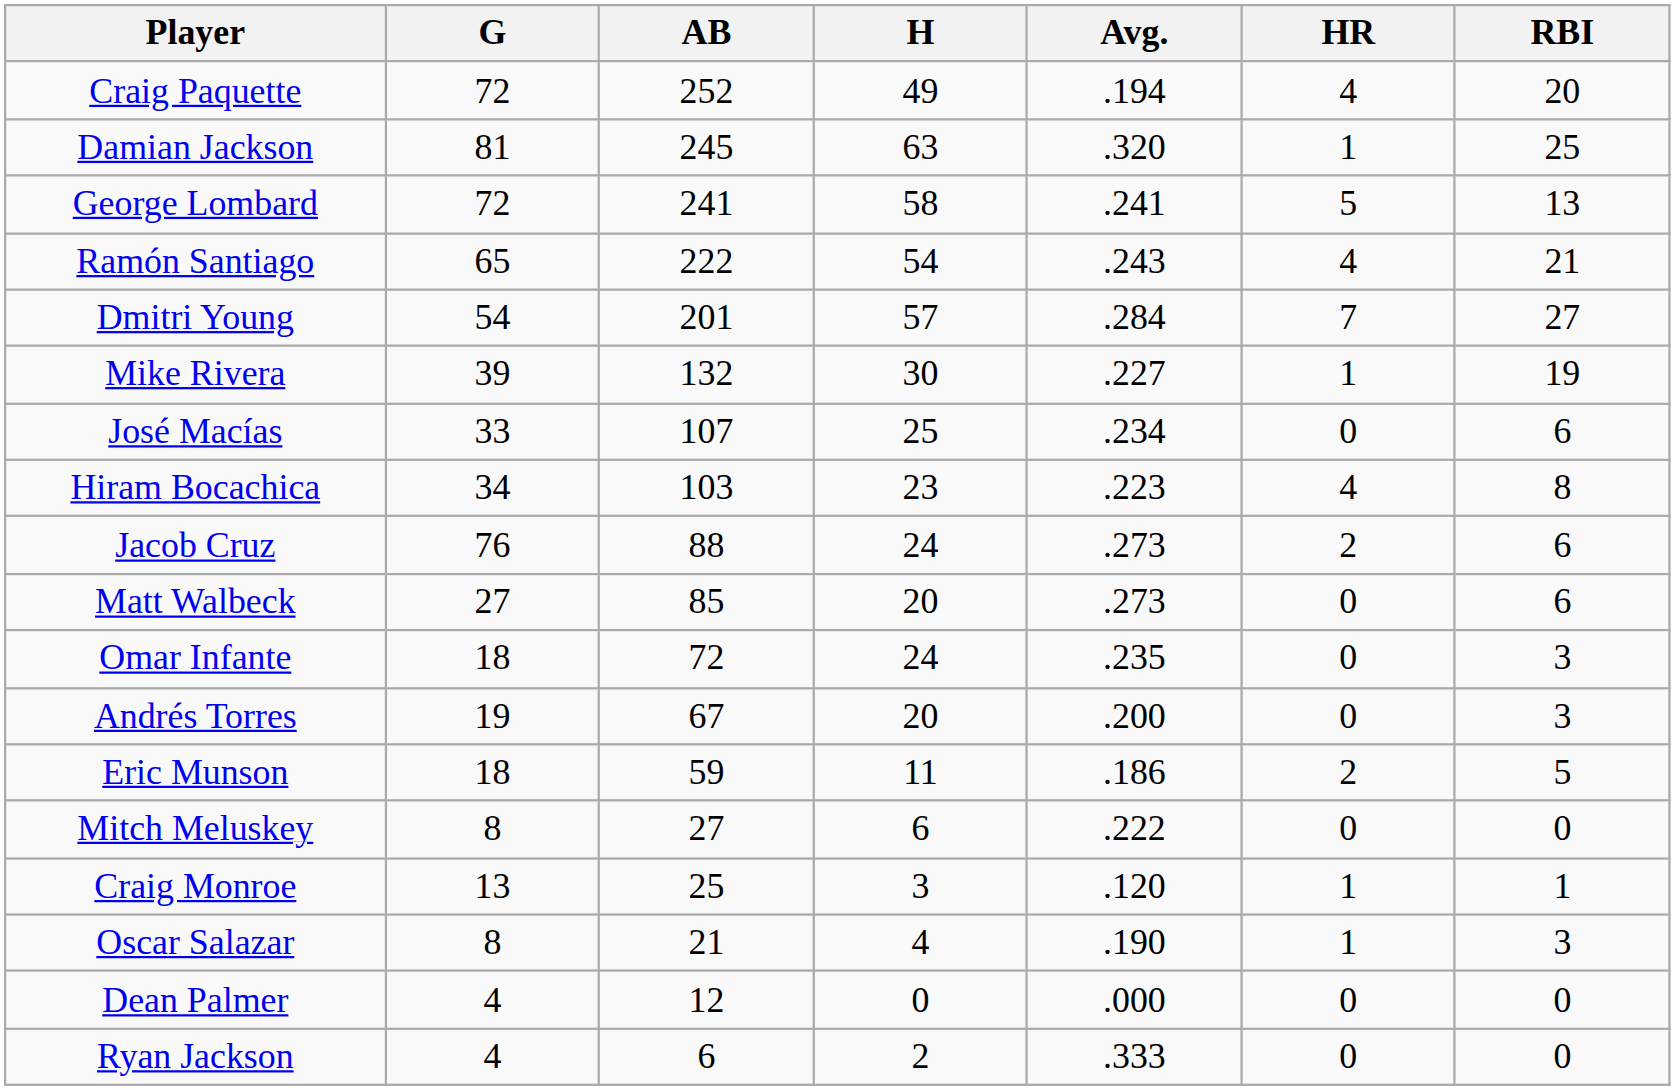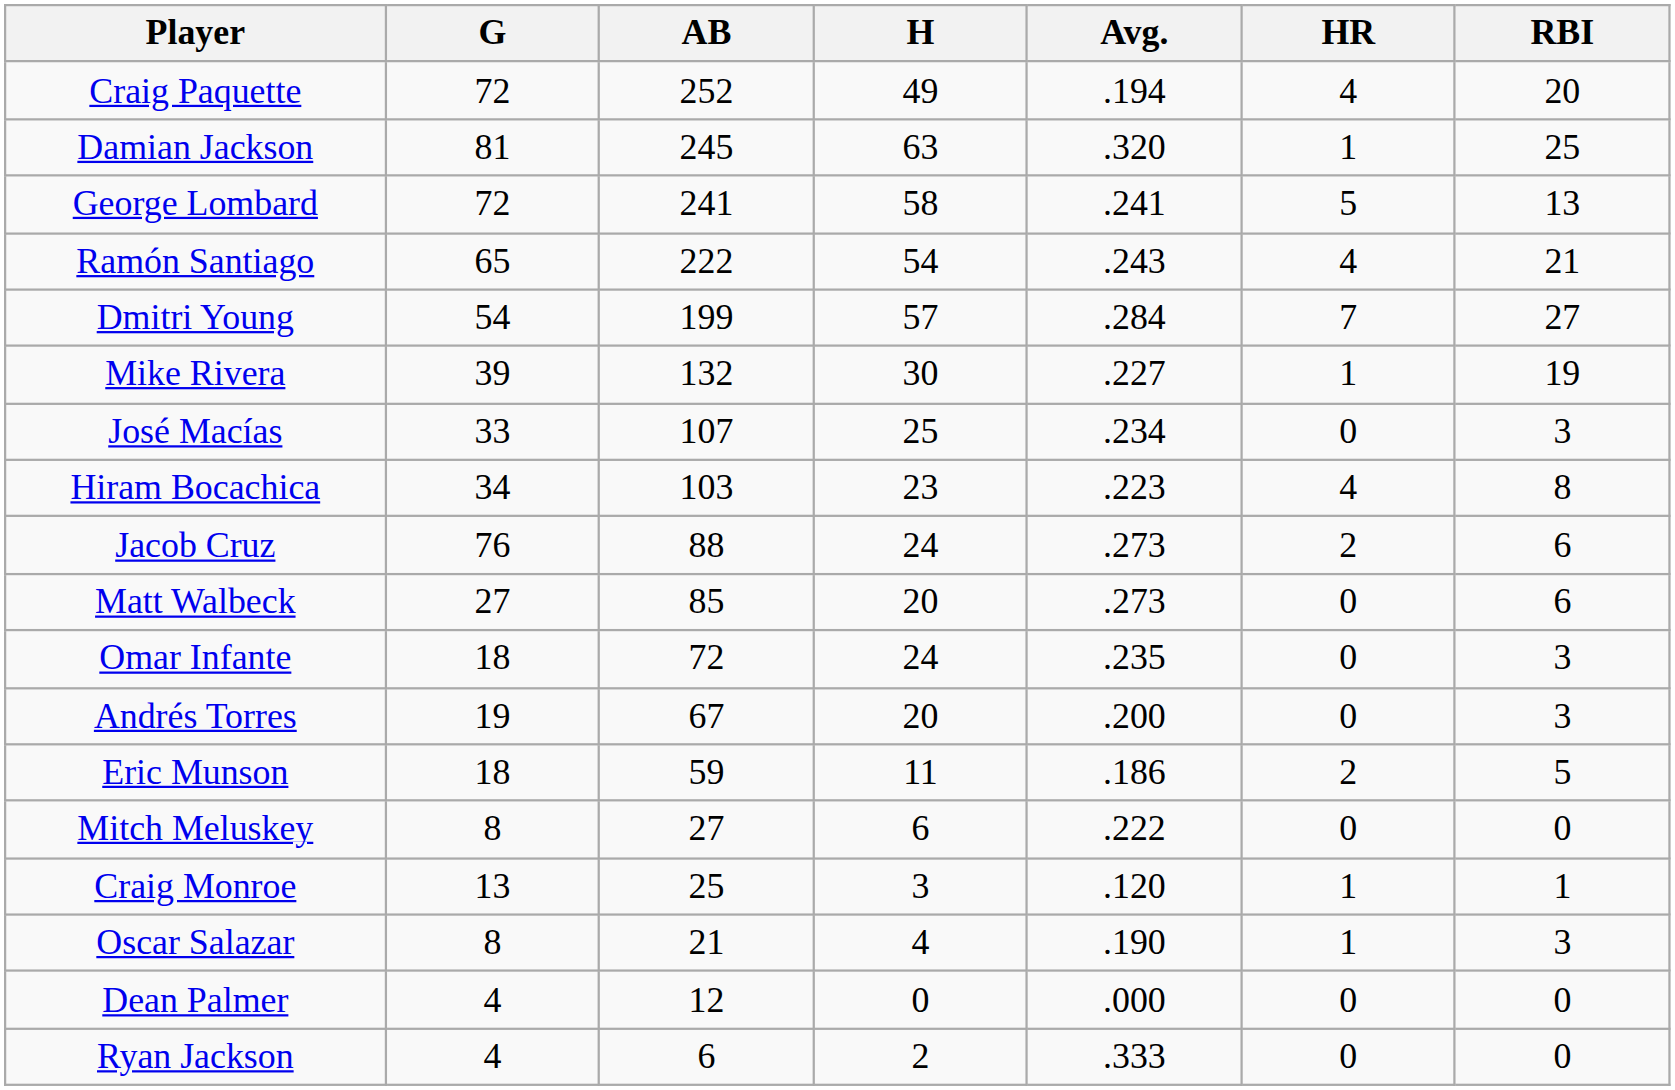 <table class="wikitable sortable">
 <tr>
 <th bgcolor="#DDDDFF" width="16%">Player</th>
 <th bgcolor="#DDDDFF" width="9%">G</th>
 <th bgcolor="#DDDDFF" width="9%">AB</th>
 <th bgcolor="#DDDDFF" width="9%">H</th>
 <th bgcolor="#DDDDFF" width="9%">Avg.</th>
 <th bgcolor="#DDDDFF" width="9%">HR</th>
 <th bgcolor="#DDDDFF" width="9%">RBI</th>
 </tr>
 <tr align="center">
 <td><a href='#'>Craig Paquette</a></td>
 <td>72</td>
 <td>252</td>
 <td>49</td>
 <td>.194</td>
 <td>4</td>
 <td>20</td>
 </tr>
 <tr align="center">
 <td><a href='#'>Damian Jackson</a></td>
 <td>81</td>
 <td>245</td>
 <td>63</td>
 <td>.320</td>
 <td>1</td>
 <td>25</td>
 </tr>
 <tr align="center">
 <td><a href='#'>George Lombard</a></td>
 <td>72</td>
 <td>241</td>
 <td>58</td>
 <td>.241</td>
 <td>5</td>
 <td>13</td>
 </tr>
 <tr align="center">
 <td><a href='#'>Ramón Santiago</a></td>
 <td>65</td>
 <td>222</td>
 <td>54</td>
 <td>.243</td>
 <td>4</td>
 <td>21</td>
 </tr>
 <tr align="center">
 <td><a href='#'>Dmitri Young</a></td>
 <td>54</td>
-<td>201</td>
+<td>199</td>
 <td>57</td>
 <td>.284</td>
 <td>7</td>
 <td>27</td>
 </tr>
 <tr align="center">
 <td><a href='#'>Mike Rivera</a></td>
 <td>39</td>
 <td>132</td>
 <td>30</td>
 <td>.227</td>
 <td>1</td>
 <td>19</td>
 </tr>
 <tr align="center">
 <td><a href='#'>José Macías</a></td>
 <td>33</td>
 <td>107</td>
 <td>25</td>
 <td>.234</td>
 <td>0</td>
-<td>6</td>
+<td>3</td>
 </tr>
 <tr align="center">
 <td><a href='#'>Hiram Bocachica</a></td>
 <td>34</td>
 <td>103</td>
 <td>23</td>
 <td>.223</td>
 <td>4</td>
 <td>8</td>
 </tr>
 <tr align="center">
 <td><a href='#'>Jacob Cruz</a></td>
 <td>76</td>
 <td>88</td>
 <td>24</td>
 <td>.273</td>
 <td>2</td>
 <td>6</td>
 </tr>
 <tr align="center">
 <td><a href='#'>Matt Walbeck</a></td>
 <td>27</td>
 <td>85</td>
 <td>20</td>
 <td>.273</td>
 <td>0</td>
 <td>6</td>
 </tr>
 <tr align="center">
 <td><a href='#'>Omar Infante</a></td>
 <td>18</td>
 <td>72</td>
 <td>24</td>
 <td>.235</td>
 <td>0</td>
 <td>3</td>
 </tr>
 <tr align="center">
 <td><a href='#'>Andrés Torres</a></td>
 <td>19</td>
 <td>67</td>
 <td>20</td>
 <td>.200</td>
 <td>0</td>
 <td>3</td>
 </tr>
 <tr align="center">
 <td><a href='#'>Eric Munson</a></td>
 <td>18</td>
 <td>59</td>
 <td>11</td>
 <td>.186</td>
 <td>2</td>
 <td>5</td>
 </tr>
 <tr align="center">
 <td><a href='#'>Mitch Meluskey</a></td>
 <td>8</td>
 <td>27</td>
 <td>6</td>
 <td>.222</td>
 <td>0</td>
 <td>0</td>
 </tr>
 <tr align="center">
 <td><a href='#'>Craig Monroe</a></td>
 <td>13</td>
 <td>25</td>
 <td>3</td>
 <td>.120</td>
 <td>1</td>
 <td>1</td>
 </tr>
 <tr align="center">
 <td><a href='#'>Oscar Salazar</a></td>
 <td>8</td>
 <td>21</td>
 <td>4</td>
 <td>.190</td>
 <td>1</td>
 <td>3</td>
 </tr>
 <tr align=center>
 <td><a href='#'>Dean Palmer</a></td>
 <td>4</td>
 <td>12</td>
 <td>0</td>
 <td>.000</td>
 <td>0</td>
 <td>0</td>
 </tr>
 <tr align=center>
 <td><a href='#'>Ryan Jackson</a></td>
 <td>4</td>
 <td>6</td>
 <td>2</td>
 <td>.333</td>
 <td>0</td>
 <td>0</td>
 </tr>
 </table>
